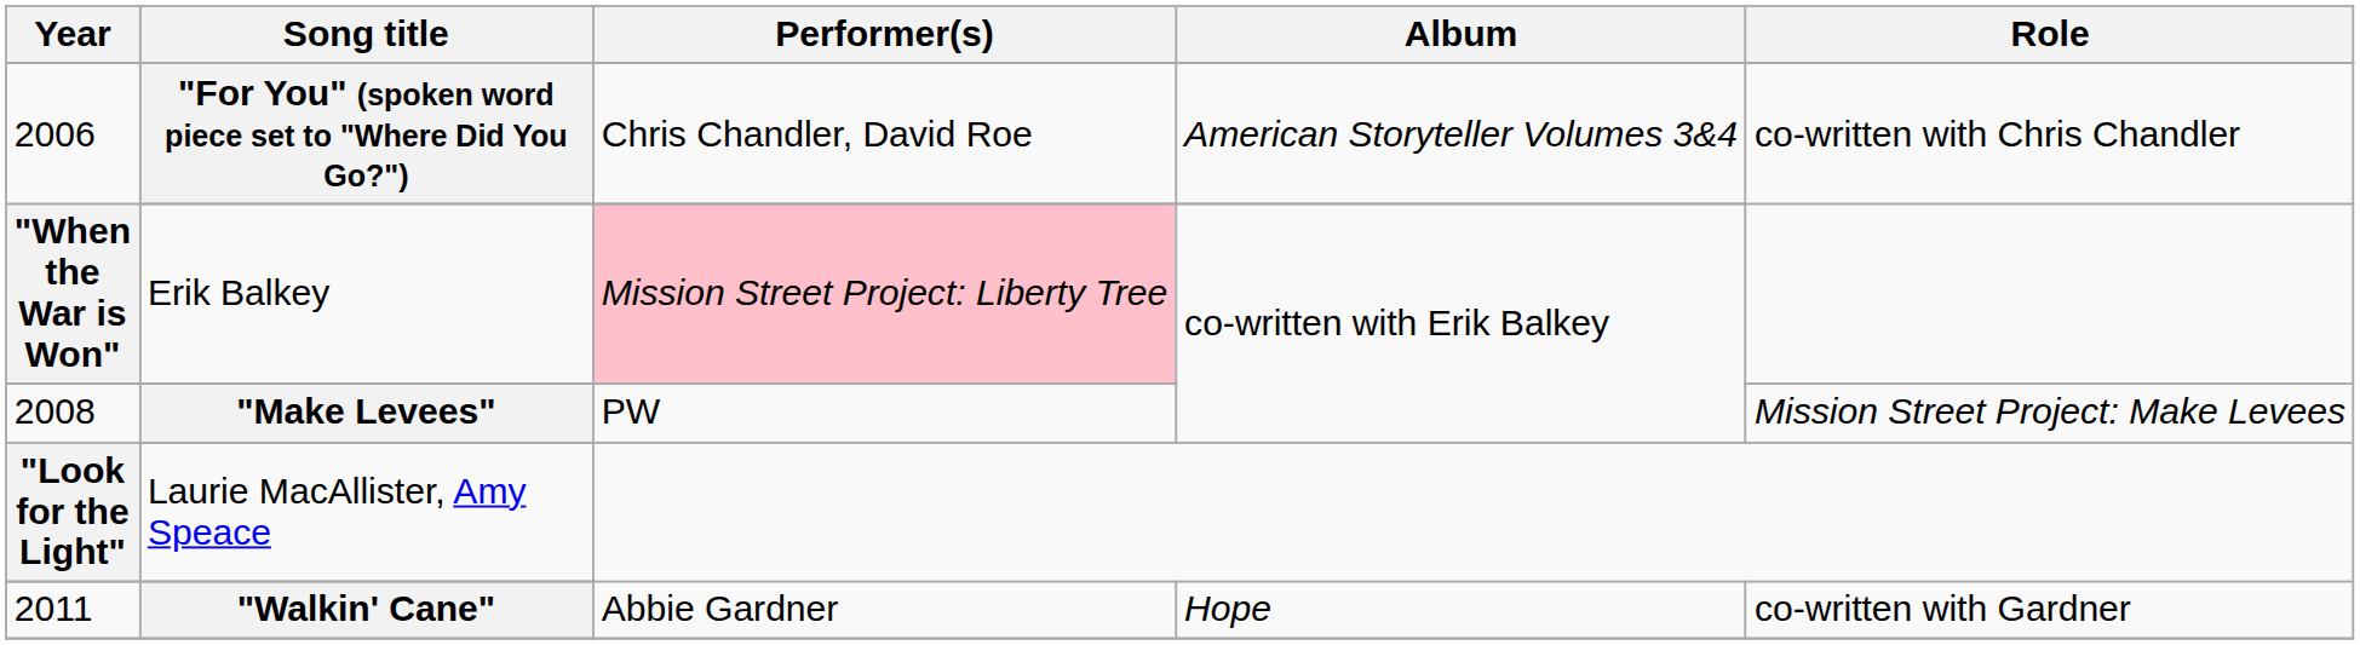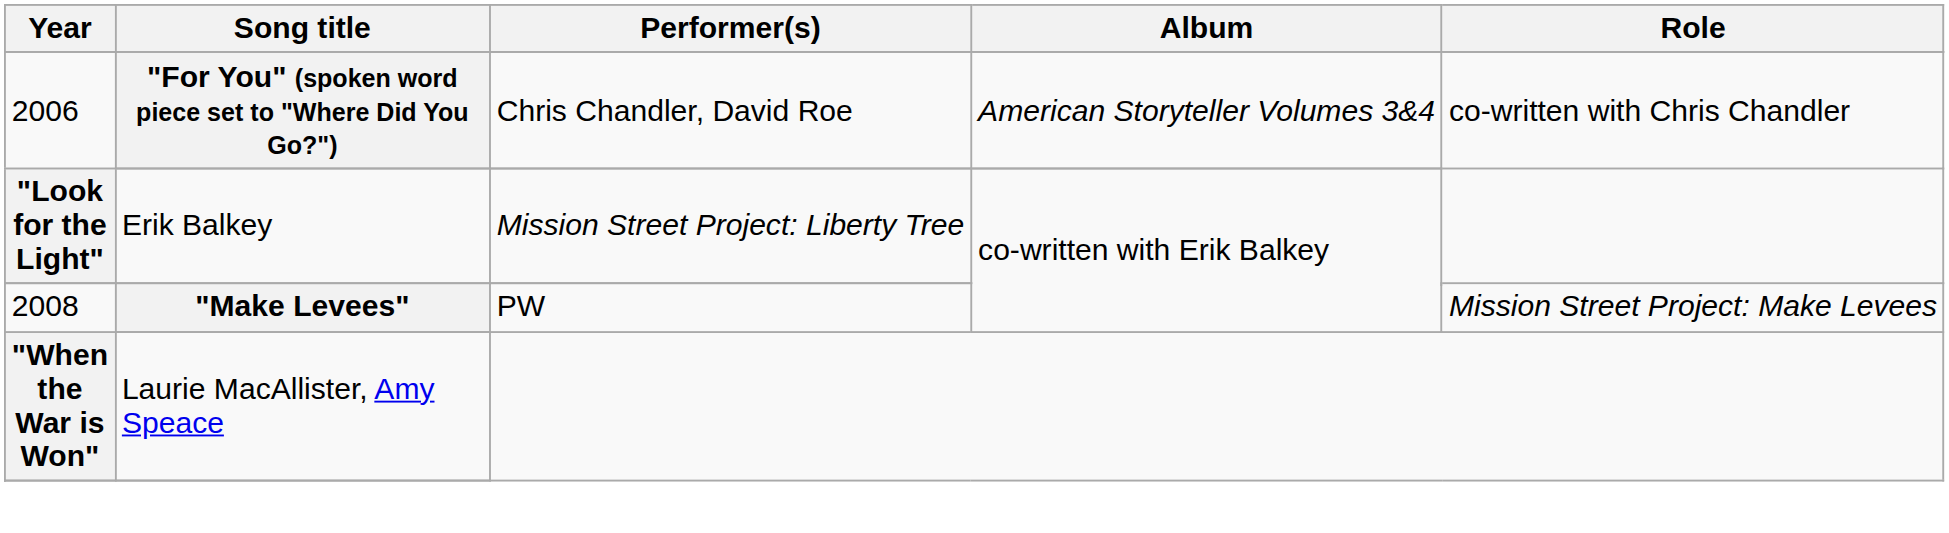 <table class="wikitable plainrowheaders" style="text-align:left;">
 <tr>
 <th scope="col"  style="width:2.5em;">Year</th>
 <th scope="col" style="width:12em;">Song title</th>
 <th scope="col">Performer(s)</th>
 <th scope="col">Album</th>
 <th scope="col">Role</th>
 </tr>
 <tr>
 </tr>
 <tr>
 <td rowspan="2">2006</td>
 <th scope="row">"For You" <small>(spoken word piece set to "Where Did You Go?")</small></th>
 <td>Chris Chandler, David Roe</td>
 <td><em>American Storyteller Volumes 3&4</em></td>
 <td>co-written with Chris Chandler</td>
 </tr>
 <tr>
 </tr>
 <tr>
-<th scope="row">"When the War is Won"</th>
+<th scope="row">"Look for the Light"</th>
 <td>Erik Balkey</td>
-<td style="background: pink;"><em>Mission Street Project: Liberty Tree</em></td>
+<td><em>Mission Street Project: Liberty Tree</em></td>
 <td rowspan="3">co-written with Erik Balkey</td>
 </tr>
 <tr>
 </tr>
 <tr>
 <td rowspan="2">2008</td>
 <th scope="row">"Make Levees"</th>
 <td>PW</td>
 <td rowspan="2"><em>Mission Street Project: Make Levees</em></td>
 </tr>
 <tr>
 </tr>
 <tr>
-<th scope="row">"Look for the Light"</th>
+<th scope="row">"When the War is Won"</th>
 <td>Laurie MacAllister, <a href='#'>Amy Speace</a></td>
 </tr>
 <tr>
 </tr>
 <tr>
-<td>2011</td>
-<th scope="row">"Walkin' Cane"</th>
-<td>Abbie Gardner</td>
-<td><em>Hope</em></td>
-<td>co-written with Gardner</td>
-</tr>
-<tr>
 </tr>
 </table>
